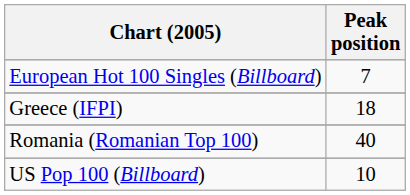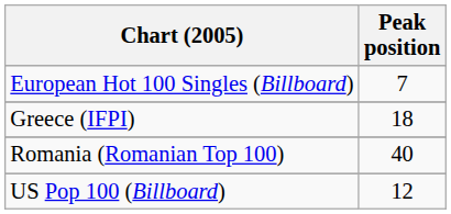 <table class="wikitable sortable">
 <tr>
 <th>Chart (2005)</th>
 <th>Peak<br>position</th>
 </tr>
 <tr>
 </tr>
 <tr>
 </tr>
 <tr>
 </tr>
 <tr>
 </tr>
 <tr>
 <td><a href='#'>European Hot 100 Singles</a> (<em><a href='#'>Billboard</a></em>)</td>
 <td style="text-align:center;">7</td>
 </tr>
 <tr>
 </tr>
 <tr>
 <td>Greece (<a href='#'>IFPI</a>)</td>
 <td style="text-align:center;">18</td>
 </tr>
 <tr>
 </tr>
 <tr>
 </tr>
 <tr>
 </tr>
 <tr>
 </tr>
 <tr>
 <td>Romania (<a href='#'>Romanian Top 100</a>)</td>
 <td style="text-align:center;">40</td>
 </tr>
 <tr>
 </tr>
 <tr>
 </tr>
 <tr>
 </tr>
 <tr>
 </tr>
 <tr>
 </tr>
 <tr>
 </tr>
 <tr>
 <td>US <a href='#'>Pop 100</a> (<em><a href='#'>Billboard</a></em>)</td>
-<td style="text-align:center;">10</td>
+<td style="text-align:center;">12</td>
 </tr>
 </table>
